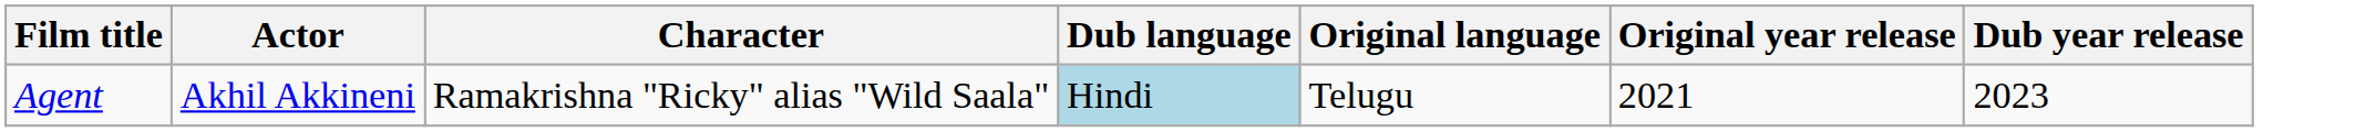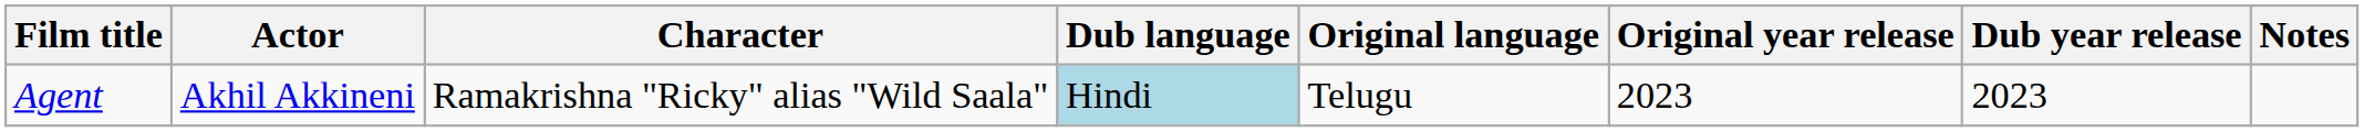 <table class="wikitable">
 <tr>
 <th>Film title</th>
 <th>Actor</th>
 <th>Character</th>
 <th>Dub language</th>
 <th>Original language</th>
 <th>Original year release</th>
 <th>Dub year release</th>
+<th>Notes</th>
 </tr>
 <tr>
 <td><a href='#'><em>Agent</em></a></td>
 <td><a href='#'>Akhil Akkineni</a></td>
 <td>Ramakrishna "Ricky" alias "Wild Saala"</td>
 <td style="background: lightblue;">Hindi</td>
 <td>Telugu</td>
-<td>2021</td>
 <td>2023</td>
+<td>2023</td>
+<td></td>
 </tr>
 </table>
